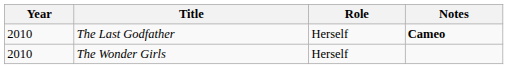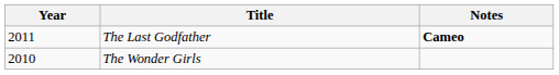 <table class="wikitable" style="width:40em">
 <tr>
 <th>Year</th>
 <th>Title</th>
-<th>Role</th>
 <th>Notes</th>
 </tr>
 <tr>
-<td>2010</td>
+<td>2011</td>
 <td><em>The Last Godfather</em></td>
-<td>Herself</td>
 <td><strong>Cameo</strong></td>
 </tr>
 <tr>
 <td>2010</td>
 <td><em>The Wonder Girls</em></td>
-<td>Herself</td>
 <td></td>
 </tr>
 </table>
